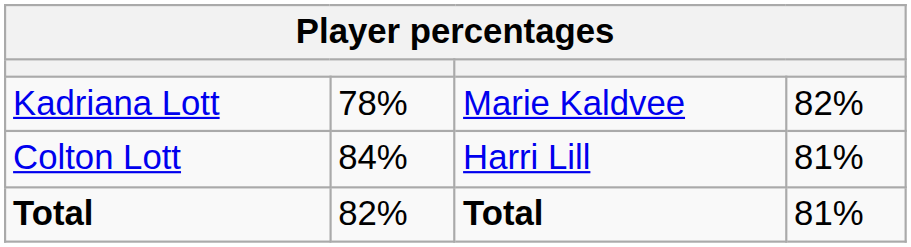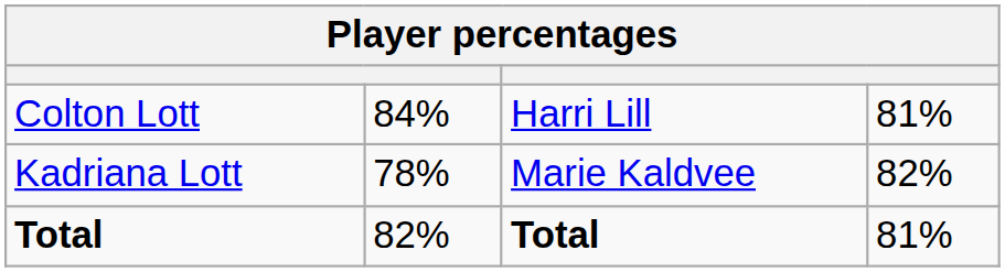 <table class="wikitable">
 <tr>
 <th colspan=4 width=400>Player percentages</th>
 </tr>
 <tr>
 <th colspan=2 width=200 style="white-space:nowrap;"></th>
 <th colspan=2 width=200 style="white-space:nowrap;"></th>
 </tr>
 <tr>
+<td><a href='#'>Colton Lott</a></td>
+<td>84%</td>
+<td><a href='#'>Harri Lill</a></td>
+<td>81%</td>
+</tr>
+<tr>
 <td><a href='#'>Kadriana Lott</a></td>
 <td>78%</td>
 <td><a href='#'>Marie Kaldvee</a></td>
 <td>82%</td>
-</tr>
-<tr>
-<td><a href='#'>Colton Lott</a></td>
-<td>84%</td>
-<td><a href='#'>Harri Lill</a></td>
-<td>81%</td>
 </tr>
 <tr>
 <td><strong>Total</strong></td>
 <td>82%</td>
 <td><strong>Total</strong></td>
 <td>81%</td>
 </tr>
 </table>
